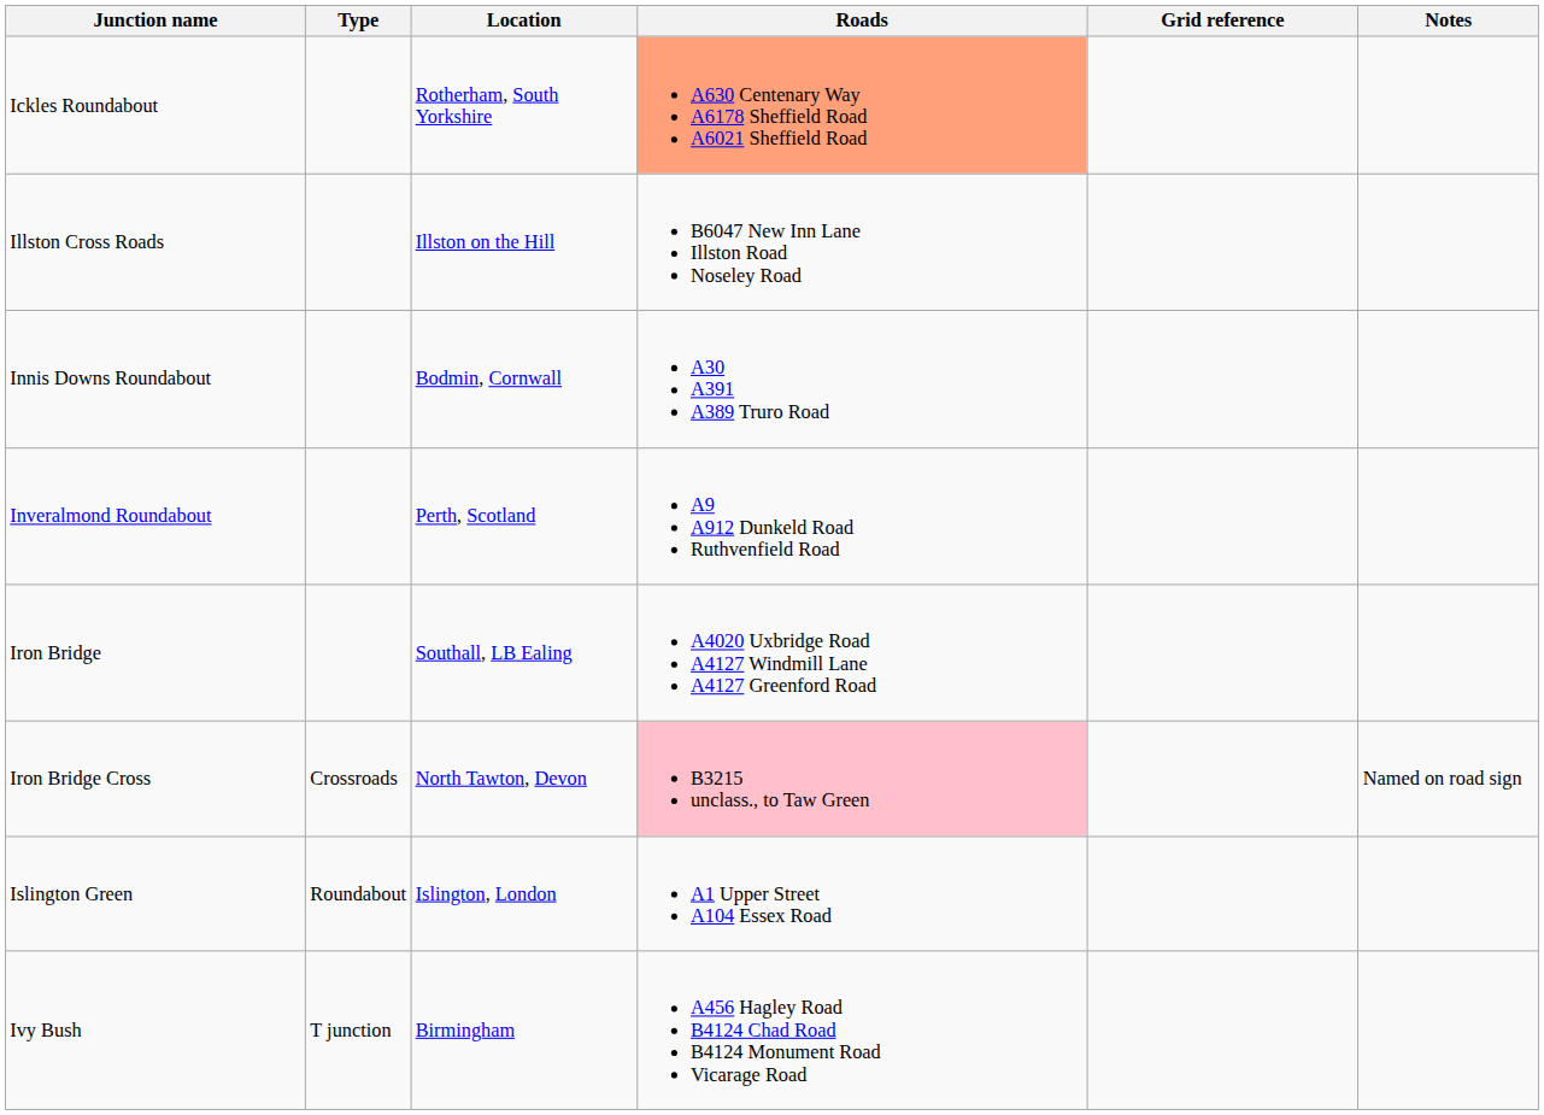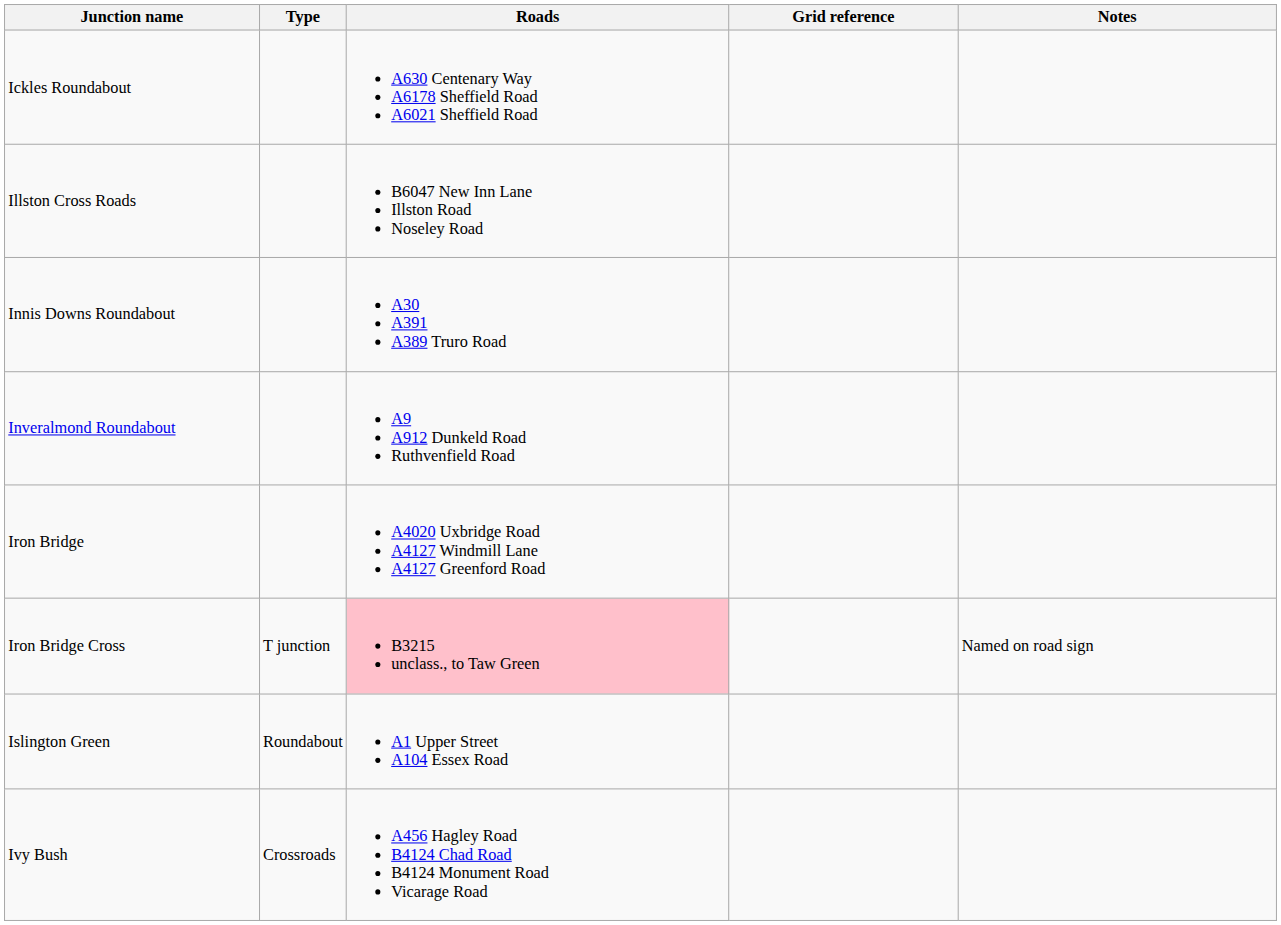 <table class=wikitable>
 <tr>
 <th width=20%>Junction name</th>
 <th width=5%>Type</th>
-<th width=15%>Location</th>
 <th width=30%>Roads</th>
 <th width=18%>Grid reference</th>
 <th width=25%>Notes</th>
 </tr>
 <tr>
 <td>Ickles Roundabout</td>
 <td></td>
-<td><a href='#'>Rotherham</a>, <a href='#'>South Yorkshire</a></td>
-<td style="background: lightsalmon;"><br><ul><li><a href='#'>A630</a> Centenary Way</li><li><a href='#'>A6178</a> Sheffield Road</li><li><a href='#'>A6021</a> Sheffield Road</li></ul></td>
+<td><br><ul><li><a href='#'>A630</a> Centenary Way</li><li><a href='#'>A6178</a> Sheffield Road</li><li><a href='#'>A6021</a> Sheffield Road</li></ul></td>
 <td></td>
 <td></td>
 </tr>
 <tr>
 <td>Illston Cross Roads</td>
 <td></td>
-<td><a href='#'>Illston on the Hill</a></td>
 <td><br><ul><li>B6047 New Inn Lane</li><li>Illston Road</li><li>Noseley Road</li></ul></td>
 <td></td>
 <td></td>
 </tr>
 <tr>
 <td>Innis Downs Roundabout</td>
 <td></td>
-<td><a href='#'>Bodmin</a>, <a href='#'>Cornwall</a></td>
 <td><br><ul><li><a href='#'>A30</a></li><li><a href='#'>A391</a></li><li><a href='#'>A389</a> Truro Road</li></ul></td>
 <td></td>
 <td></td>
 </tr>
 <tr>
 <td><a href='#'>Inveralmond Roundabout</a></td>
 <td></td>
-<td><a href='#'>Perth</a>, <a href='#'>Scotland</a></td>
 <td><br><ul><li><a href='#'>A9</a></li><li><a href='#'>A912</a> Dunkeld Road</li><li>Ruthvenfield Road</li></ul></td>
 <td></td>
 <td></td>
 </tr>
 <tr>
 <td>Iron Bridge</td>
 <td></td>
-<td><a href='#'>Southall</a>, <a href='#'>LB Ealing</a></td>
 <td><br><ul><li><a href='#'>A4020</a> Uxbridge Road</li><li><a href='#'>A4127</a> Windmill Lane</li><li><a href='#'>A4127</a> Greenford Road</li></ul></td>
 <td></td>
 <td></td>
 </tr>
 <tr>
 <td>Iron Bridge Cross</td>
-<td>Crossroads</td>
-<td><a href='#'>North Tawton</a>, <a href='#'>Devon</a></td>
+<td>T junction</td>
 <td style="background: pink;"><br><ul><li>B3215</li><li>unclass., to Taw Green</li></ul></td>
 <td></td>
 <td>Named on road sign</td>
 </tr>
 <tr>
 <td>Islington Green</td>
 <td>Roundabout</td>
-<td><a href='#'>Islington</a>, <a href='#'>London</a></td>
 <td><br><ul><li><a href='#'>A1</a> Upper Street</li><li><a href='#'>A104</a> Essex Road</li></ul></td>
 <td></td>
 <td></td>
 </tr>
 <tr>
 <td>Ivy Bush</td>
-<td>T junction</td>
-<td><a href='#'>Birmingham</a></td>
+<td>Crossroads</td>
 <td><br><ul><li><a href='#'>A456</a> Hagley Road</li><li><a href='#'>B4124 Chad Road</a></li><li>B4124 Monument Road</li><li>Vicarage Road</li></ul></td>
 <td></td>
 <td></td>
 </tr>
 </table>
